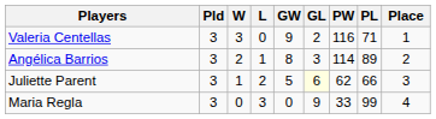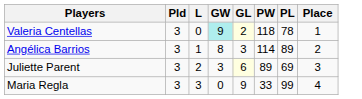 <table class=wikitable style="text-align:center">
 <tr>
 <th width=220>Players</th>
 <th width=20>Pld</th>
-<th width=20>W</th>
 <th width=20>L</th>
 <th width=20>GW</th>
 <th width=20>GL</th>
 <th width=20>PW</th>
 <th width=20>PL</th>
 <th width=50>Place</th>
 </tr>
 <tr>
 <td align=left> <a href='#'>Valeria Centellas</a></td>
 <td>3</td>
-<td>3</td>
 <td>0</td>
-<td>9</td>
-<td>2</td>
-<td>116</td>
-<td>71</td>
+<td style="background: paleturquoise;">9</td>
+<td style="background: lightyellow;">2</td>
+<td>118</td>
+<td>78</td>
 <td>1</td>
 </tr>
 <tr>
 <td align=left> <a href='#'>Angélica Barrios</a></td>
 <td>3</td>
-<td>2</td>
 <td>1</td>
 <td>8</td>
 <td>3</td>
 <td>114</td>
 <td>89</td>
 <td>2</td>
 </tr>
 <tr>
 <td align=left> Juliette Parent</td>
 <td>3</td>
-<td>1</td>
 <td>2</td>
-<td>5</td>
+<td>3</td>
 <td style="background: lightyellow;">6</td>
-<td>62</td>
-<td>66</td>
+<td>89</td>
+<td>69</td>
 <td>3</td>
 </tr>
 <tr>
 <td align=left> Maria Regla</td>
 <td>3</td>
-<td>0</td>
 <td>3</td>
 <td>0</td>
 <td>9</td>
 <td>33</td>
 <td>99</td>
 <td>4</td>
 </tr>
 </table>
